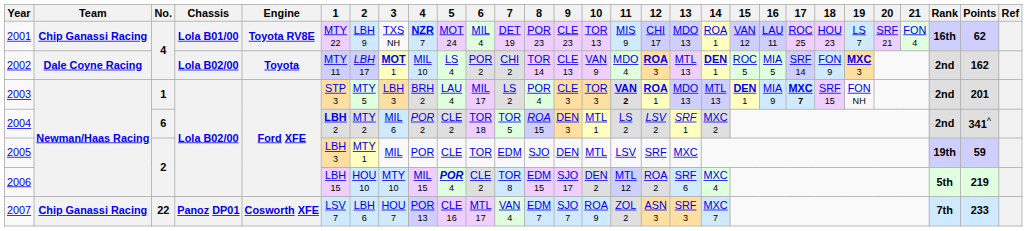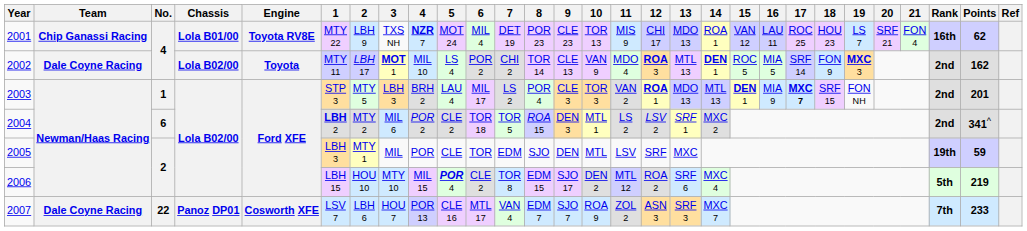 <table class="wikitable" style="text-align:center; font-size:85%">
 <tr>
 <th>Year</th>
 <th>Team</th>
 <th>No.</th>
 <th>Chassis</th>
 <th>Engine</th>
 <th>1</th>
 <th>2</th>
 <th>3</th>
 <th>4</th>
 <th>5</th>
 <th>6</th>
 <th>7</th>
 <th>8</th>
 <th>9</th>
 <th>10</th>
 <th>11</th>
 <th>12</th>
 <th>13</th>
 <th>14</th>
 <th>15</th>
 <th>16</th>
 <th>17</th>
 <th>18</th>
 <th>19</th>
 <th>20</th>
 <th>21</th>
 <th>Rank</th>
 <th>Points</th>
 <th>Ref</th>
 </tr>
 <tr>
 <td><a href='#'>2001</a></td>
 <th nowrap><a href='#'>Chip Ganassi Racing</a></th>
 <th rowspan=2>4</th>
 <th nowrap><a href='#'>Lola B01/00</a></th>
 <th nowrap><a href='#'>Toyota RV8E</a></th>
 <td style="background:#EFCFFF;"><a href='#'>MTY</a><br><small>22</small></td>
 <td style="background:#CFEAFF;"><a href='#'>LBH</a><br><small>9</small></td>
 <td><a href='#'>TXS</a><br><small>NH</small></td>
 <td style="background:#CFEAFF;"><strong><a href='#'>NZR</a></strong><br><small>7</small></td>
 <td style="background:#EFCFFF;"><a href='#'>MOT</a><br><small>24</small></td>
 <td style="background:#DFFFDF;"><a href='#'>MIL</a><br><small>4</small></td>
 <td style="background:#EFCFFF;"><a href='#'>DET</a><br><small>19</small></td>
 <td style="background:#EFCFFF;"><a href='#'>POR</a><br><small>23</small></td>
 <td style="background:#EFCFFF;"><a href='#'>CLE</a><br><small>23</small></td>
 <td style="background:#EFCFFF;"><a href='#'>TOR</a><br><small>13</small></td>
 <td style="background:#CFEAFF;"><a href='#'>MIS</a><br><small>9</small></td>
 <td style="background:#CFCFFF;"><a href='#'>CHI</a><br><small>17</small></td>
 <td style="background:#CFCFFF;"><a href='#'>MDO</a><br><small>13</small></td>
 <td style="background:#FFFFBF;"><a href='#'>ROA</a><br><small>1</small></td>
 <td style="background:#CFCFFF;"><a href='#'>VAN</a><br><small>12</small></td>
 <td style="background:#CFCFFF;"><a href='#'>LAU</a><br><small>11</small></td>
 <td style="background:#EFCFFF;"><a href='#'>ROC</a><br><small>25</small></td>
 <td style="background:#EFCFFF;"><a href='#'>HOU</a><br><small>23</small></td>
 <td style="background:#CFEAFF;"><a href='#'>LS</a><br><small>7</small></td>
 <td style="background:#EFCFFF;"><a href='#'>SRF</a><br><small>21</small></td>
 <td style="background:#DFFFDF;"><a href='#'>FON</a><br><small>4</small></td>
 <td style="background:#CFCFFF;"><strong>16th</strong></td>
 <td style="background:#CFCFFF;"><strong>62</strong></td>
 <th></th>
 </tr>
 <tr>
 <td><a href='#'>2002</a></td>
 <th nowrap><a href='#'>Dale Coyne Racing</a></th>
 <th nowrap><a href='#'>Lola B02/00</a></th>
 <th nowrap><a href='#'>Toyota</a></th>
 <td style="background:#CFCFFF;"><a href='#'>MTY</a><br><small>11</small></td>
 <td style="background:#CFCFFF;"><em><a href='#'>LBH</a></em><br><small>17</small></td>
 <td style="background:#FFFFBF;"><strong><a href='#'>MOT</a></strong><br><small>1</small></td>
 <td style="background:#CFEAFF;"><a href='#'>MIL</a><br><small>10</small></td>
 <td style="background:#DFFFDF;"><a href='#'>LS</a><br><small>4</small></td>
 <td style="background:#DFDFDF;"><a href='#'>POR</a><br><small>2</small></td>
 <td style="background:#DFDFDF;"><a href='#'>CHI</a><br><small>2</small></td>
 <td style="background:#EFCFFF;"><a href='#'>TOR</a><br><small>14</small></td>
 <td style="background:#EFCFFF;"><a href='#'>CLE</a><br><small>13</small></td>
 <td style="background:#EFCFFF;"><a href='#'>VAN</a><br><small>9</small></td>
 <td style="background:#DFFFDF;"><a href='#'>MDO</a><br><small>4</small></td>
 <td style="background:#FFDF9F;"><strong><a href='#'>ROA</a></strong><br><small>3</small></td>
 <td style="background:#EFCFFF;"><a href='#'>MTL</a><br><small>13</small></td>
 <td style="background:#FFFFBF;"><strong><a href='#'>DEN</a></strong><br><small>1</small></td>
 <td style="background:#DFFFDF;"><a href='#'>ROC</a><br><small>5</small></td>
 <td style="background:#DFFFDF;"><a href='#'>MIA</a><br><small>5</small></td>
 <td style="background:#CFCFFF;"><a href='#'>SRF</a><br><small>14</small></td>
 <td style="background:#CFEAFF;"><a href='#'>FON</a><br><small>9</small></td>
 <td style="background:#FFDF9F;"><strong><a href='#'>MXC</a></strong><br><small>3</small></td>
 <td colspan=2></td>
 <td style="background:#DFDFDF;"><strong>2nd</strong></td>
 <td style="background:#DFDFDF;"><strong>162</strong></td>
 <th></th>
 </tr>
 <tr>
 <td><a href='#'>2003</a></td>
 <th rowspan=4 nowrap><a href='#'>Newman/Haas Racing</a></th>
 <th>1</th>
 <th rowspan=4 nowrap><a href='#'>Lola B02/00</a></th>
 <th rowspan=4 nowrap><a href='#'>Ford</a> <a href='#'>XFE</a></th>
 <td style="background:#FFDF9F;"><a href='#'>STP</a><br><small>3</small></td>
 <td style="background:#DFFFDF;"><a href='#'>MTY</a><br><small>5</small></td>
 <td style="background:#FFDF9F;"><a href='#'>LBH</a><br><small>3</small></td>
 <td style="background:#DFDFDF;"><a href='#'>BRH</a><br><small>2</small></td>
 <td style="background:#DFFFDF;"><a href='#'>LAU</a><br><small>4</small></td>
 <td style="background:#EFCFFF;"><a href='#'>MIL</a><br><small>17</small></td>
 <td style="background:#DFDFDF;"><a href='#'>LS</a><br><small>2</small></td>
 <td style="background:#DFFFDF;"><a href='#'>POR</a><br><small>4</small></td>
 <td style="background:#FFDF9F;"><a href='#'>CLE</a><br><small>3</small></td>
 <td style="background:#FFDF9F;"><a href='#'>TOR</a><br><small>3</small></td>
-<td style="background:#DFDFDF;"><strong><a href='#'>VAN</a><br><small>2</small></strong></td>
+<td style="background:#DFDFDF;"><a href='#'>VAN</a><br><small>2</small></td>
 <td style="background:#FFFFBF;"><strong><a href='#'>ROA</a></strong><br><small>1</small></td>
 <td style="background:#CFCFFF;"><a href='#'>MDO</a><br><small>13</small></td>
 <td style="background:#CFCFFF;"><a href='#'>MTL</a><br><small>13</small></td>
 <td style="background:#FFFFBF;"><strong><a href='#'>DEN</a></strong><br><small>1</small></td>
 <td style="background:#CFEAFF;"><a href='#'>MIA</a><br><small>9</small></td>
 <td style="background:#CFEAFF;"><strong><a href='#'>MXC</a><br><small>7</small></strong></td>
 <td style="background:#EFCFFF;"><a href='#'>SRF</a><br><small>15</small></td>
 <td><a href='#'>FON</a><br><small>NH</small></td>
 <td colspan=2></td>
 <td style="background:#DFDFDF;"><strong>2nd</strong></td>
 <td style="background:#DFDFDF;"><strong>201</strong></td>
 <th></th>
 </tr>
 <tr>
 <td><a href='#'>2004</a></td>
 <th>6</th>
 <td style="background:#DFDFDF;"><strong><a href='#'>LBH</a></strong><br><small>2</small></td>
 <td style="background:#DFDFDF;"><a href='#'>MTY</a><br><small>2</small></td>
 <td style="background:#CFEAFF;"><a href='#'>MIL</a><br><small>6</small></td>
 <td style="background:#DFDFDF;"><em><a href='#'>POR</a></em><br><small>2</small></td>
 <td style="background:#DFDFDF;"><a href='#'>CLE</a><br><small>2</small></td>
 <td style="background:#EFCFFF;"><a href='#'>TOR</a><br><small>18</small></td>
 <td style="background:#DFFFDF;"><a href='#'>TOR</a><br><small>5</small></td>
 <td style="background:#CFCFFF;"><em><a href='#'>ROA</a></em><br><small>15</small></td>
 <td style="background:#FFDF9F;"><a href='#'>DEN</a><br><small>3</small></td>
 <td style="background:#FFFFBF;"><a href='#'>MTL</a><br><small>1</small></td>
 <td style="background:#DFDFDF;"><a href='#'>LS</a><br><small>2</small></td>
 <td style="background:#DFDFDF;"><em><a href='#'>LSV</a></em><br><small>2</small></td>
 <td style="background:#FFFFBF;"><em><a href='#'>SRF</a></em><br><small>1</small></td>
 <td style="background:#DFDFDF;"><a href='#'>MXC</a><br><small>2</small></td>
 <td colspan=7></td>
 <td style="background:#DFDFDF;"><strong>2nd</strong></td>
 <td style="background:#DFDFDF;"><strong>341</strong><sup>^</sup></td>
 <th></th>
 </tr>
 <tr>
 <td><a href='#'>2005</a></td>
 <th rowspan=2>2</th>
 <td style="background:#FFDF9F;"><a href='#'>LBH</a><br><small>3</small></td>
 <td style="background:#FFFFBF;"><a href='#'>MTY</a><br><small>1</small></td>
 <td><a href='#'>MIL</a><br><small></small></td>
 <td><a href='#'>POR</a><br><small></small></td>
 <td><a href='#'>CLE</a><br><small></small></td>
 <td><a href='#'>TOR</a><br><small></small></td>
 <td><a href='#'>EDM</a><br><small></small></td>
 <td><a href='#'>SJO</a></td>
 <td><a href='#'>DEN</a><br><small></small></td>
 <td><a href='#'>MTL</a></td>
 <td><a href='#'>LSV</a></td>
 <td><a href='#'>SRF</a><br><small></small></td>
 <td><a href='#'>MXC</a><br><small></small></td>
 <td colspan=8></td>
 <td style="background:#CFCFFF;"><strong>19th</strong></td>
 <td style="background:#CFCFFF;"><strong>59</strong></td>
 <th></th>
 </tr>
 <tr>
 <td><a href='#'>2006</a></td>
 <td style="background:#EFCFFF;"><a href='#'>LBH</a><br><small>15</small></td>
 <td style="background:#CFEAFF;"><a href='#'>HOU</a><br><small>10</small></td>
 <td style="background:#CFEAFF;"><a href='#'>MTY</a><br><small>10</small></td>
 <td style="background:#EFCFFF;"><a href='#'>MIL</a><br><small>15</small></td>
 <td style="background:#DFFFDF;"><strong><em><a href='#'>POR</a></em></strong><br><small>4</small></td>
 <td style="background:#DFDFDF;"><a href='#'>CLE</a><br><small>2</small></td>
 <td style="background:#CFEAFF;"><a href='#'>TOR</a><br><small>8</small></td>
 <td style="background:#EFCFFF;"><a href='#'>EDM</a><br><small>15</small></td>
 <td style="background:#EFCFFF;"><a href='#'>SJO</a><br><small>17</small></td>
 <td style="background:#DFDFDF;"><a href='#'>DEN</a><br><small>2</small></td>
 <td style="background:#CFCFFF;"><a href='#'>MTL</a><br><small>12</small></td>
 <td style="background:#DFDFDF;"><a href='#'>ROA</a><br><small>2</small></td>
 <td style="background:#CFEAFF;"><a href='#'>SRF</a><br><small>6</small></td>
 <td style="background:#DFFFDF;"><a href='#'>MXC</a><br><small>4</small></td>
 <td colspan=7></td>
 <td style="background:#DFFFDF;"><strong>5th</strong></td>
 <td style="background:#DFFFDF;"><strong>219</strong></td>
 <th></th>
 </tr>
 <tr>
 <td><a href='#'>2007</a></td>
-<th nowrap><a href='#'>Chip Ganassi Racing</a></th>
+<th nowrap><a href='#'>Dale Coyne Racing</a></th>
 <th>22</th>
 <th nowrap><a href='#'>Panoz</a> <a href='#'>DP01</a></th>
 <th nowrap><a href='#'>Cosworth</a> <a href='#'>XFE</a></th>
 <td style="background:#CFEAFF;"><a href='#'>LSV</a><br><small>7</small></td>
 <td style="background:#CFEAFF;"><a href='#'>LBH</a><br><small>6</small></td>
 <td style="background:#CFEAFF;"><a href='#'>HOU</a><br><small>7</small></td>
 <td style="background:#CFCFFF;"><a href='#'>POR</a><br><small>13</small></td>
 <td style="background:#EFCFFF;"><a href='#'>CLE</a><br><small>16</small></td>
 <td style="background:#EFCFFF;"><a href='#'>MTL</a><br><small>17</small></td>
 <td style="background:#DFFFDF;"><a href='#'>VAN</a><br><small>4</small></td>
 <td style="background:#CFEAFF;"><a href='#'>EDM</a><br><small>7</small></td>
 <td style="background:#CFEAFF;"><a href='#'>SJO</a><br><small>7</small></td>
 <td style="background:#CFEAFF;"><a href='#'>ROA</a><br><small>9</small></td>
 <td style="background:#DFDFDF;"><a href='#'>ZOL</a><br><small>2</small></td>
 <td style="background:#FFDF9F;"><a href='#'>ASN</a><br><small>3</small></td>
 <td style="background:#FFDF9F;"><a href='#'>SRF</a><br><small>3</small></td>
 <td style="background:#CFEAFF;"><a href='#'>MXC</a><br><small>7</small></td>
 <td colspan=7></td>
 <td style="background:#CFEAFF;"><strong>7th</strong></td>
 <td style="background:#CFEAFF;"><strong>233</strong></td>
 <th></th>
 </tr>
 </table>
